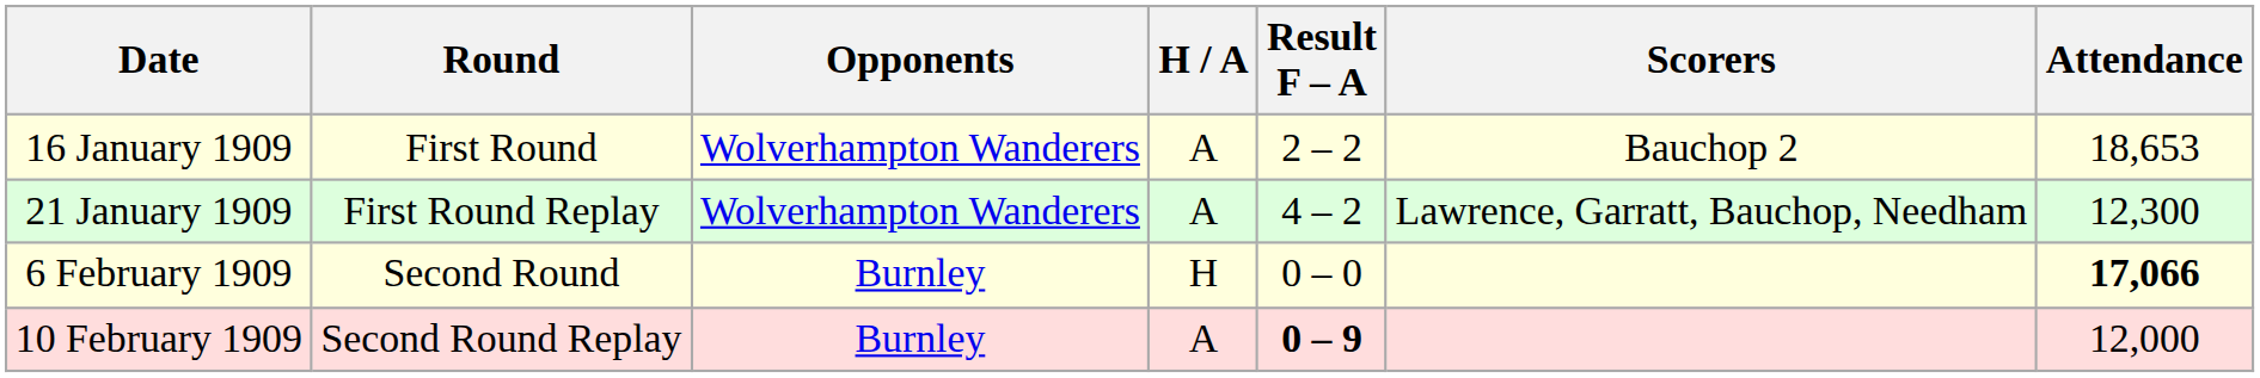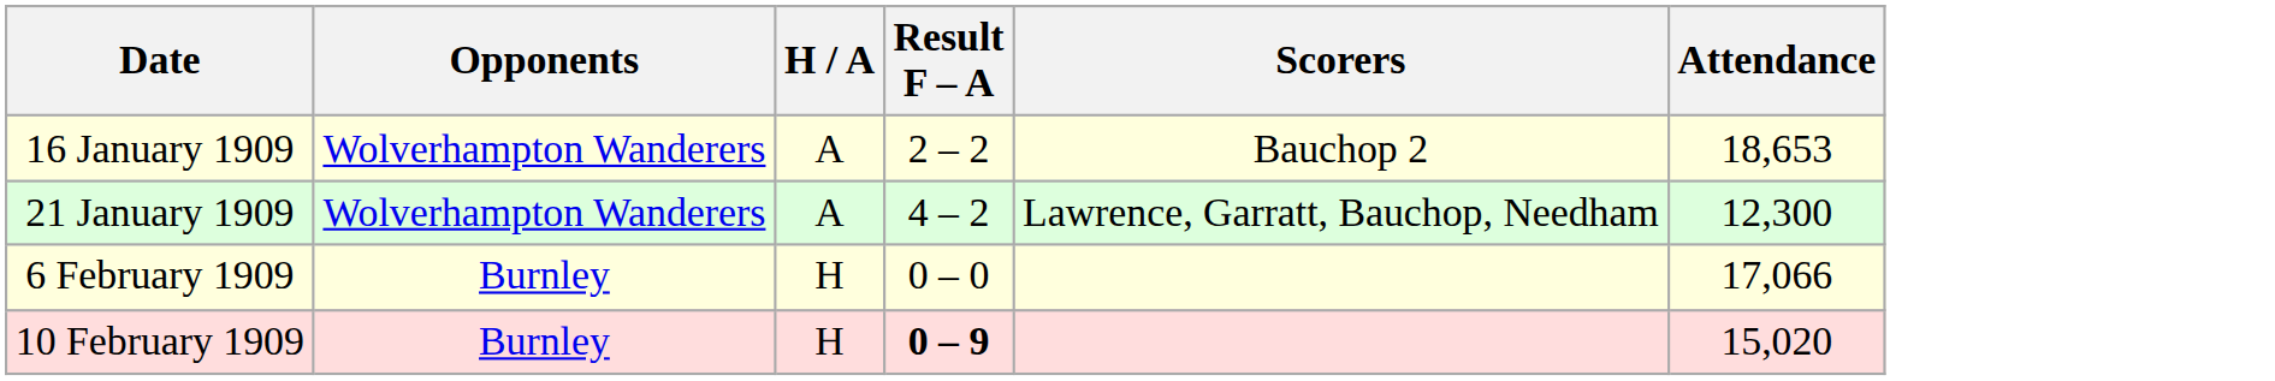 <table class="wikitable" style="text-align:center">
 <tr>
 <th>Date</th>
-<th>Round</th>
 <th>Opponents</th>
 <th>H / A</th>
 <th>Result<br>F – A</th>
 <th>Scorers</th>
 <th>Attendance</th>
 </tr>
 <tr bgcolor="#ffffdd">
 <td>16 January 1909</td>
-<td>First Round</td>
 <td><a href='#'>Wolverhampton Wanderers</a></td>
 <td>A</td>
 <td>2 – 2</td>
 <td>Bauchop 2</td>
 <td>18,653</td>
 </tr>
 <tr bgcolor="#ddffdd">
 <td>21 January 1909</td>
-<td>First Round Replay</td>
 <td><a href='#'>Wolverhampton Wanderers</a></td>
 <td>A</td>
 <td>4 – 2</td>
 <td>Lawrence, Garratt, Bauchop, Needham</td>
 <td>12,300</td>
 </tr>
 <tr bgcolor="#ffffdd">
 <td>6 February 1909</td>
-<td>Second Round</td>
 <td><a href='#'>Burnley</a></td>
 <td>H</td>
 <td>0 – 0</td>
 <td></td>
-<td><strong>17,066</strong></td>
+<td>17,066</td>
 </tr>
 <tr bgcolor="#ffdddd">
 <td>10 February 1909</td>
-<td>Second Round Replay</td>
 <td><a href='#'>Burnley</a></td>
-<td>A</td>
+<td>H</td>
 <td><strong>0 – 9</strong></td>
 <td></td>
-<td>12,000</td>
+<td>15,020</td>
 </tr>
 </table>
